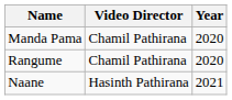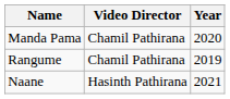 <table class="wikitable">
 <tr>
 <th>Name</th>
 <th>Video Director</th>
 <th>Year</th>
 </tr>
 <tr>
 <td>Manda Pama</td>
 <td>Chamil Pathirana</td>
 <td>2020</td>
 </tr>
 <tr>
 <td>Rangume</td>
 <td>Chamil Pathirana</td>
-<td>2020</td>
+<td>2019</td>
 </tr>
 <tr>
 <td>Naane</td>
 <td>Hasinth Pathirana</td>
 <td>2021</td>
 </tr>
 </table>
